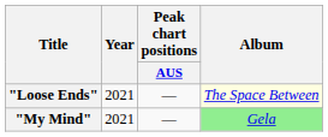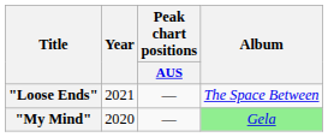 <table class="wikitable plainrowheaders" style="text-align:center">
 <tr>
 <th scope="col" rowspan="2">Title</th>
 <th scope="col" rowspan="2">Year</th>
 <th scope="col" colspan="1">Peak chart positions</th>
 <th scope="col" rowspan="2">Album</th>
 </tr>
 <tr>
 <th scope="col" style="width:3em;font-size:90%;"><a href='#'>AUS</a></th>
 </tr>
 <tr>
 <th scope="row">"Loose Ends"<br></th>
 <td>2021</td>
 <td>—</td>
-<td style="background: lightyellow;"><em><a href='#'>The Space Between</a></em></td>
+<td><em><a href='#'>The Space Between</a></em></td>
 </tr>
 <tr>
 <th scope="row">"My Mind"<br></th>
-<td>2021</td>
+<td>2020</td>
 <td>—</td>
 <td style="background: lightgreen;"><em><a href='#'>Gela</a></em></td>
 </tr>
 </table>
